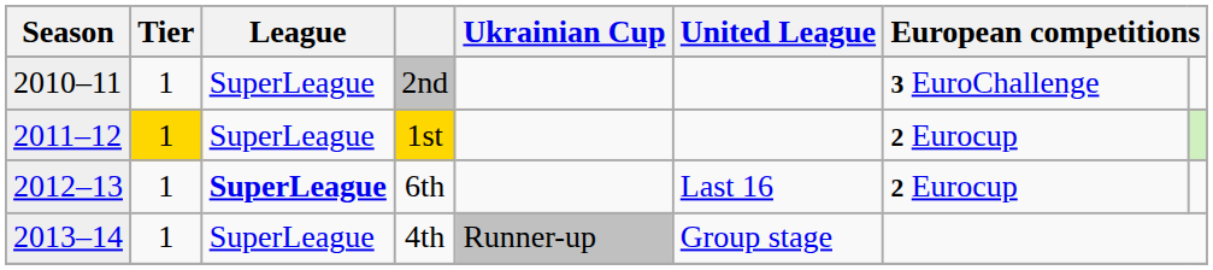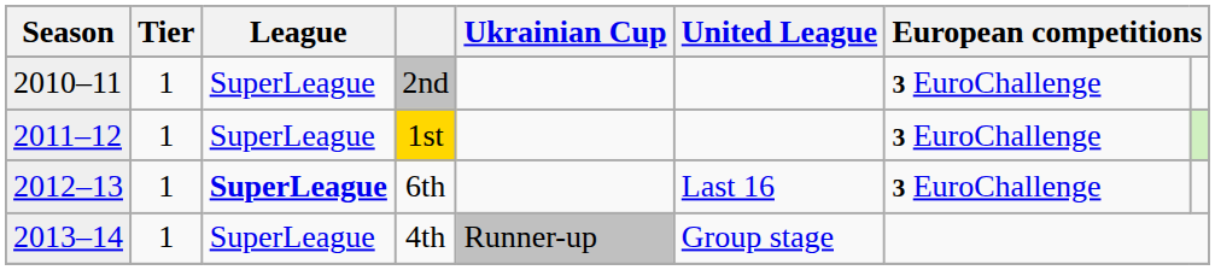 <table class="wikitable" style="font-size:85%">
 <tr bgcolor=>
 <th>Season</th>
 <th>Tier</th>
 <th>League</th>
 <th></th>
 <th><a href='#'>Ukrainian Cup</a></th>
 <th><a href='#'>United League</a></th>
 <th colspan=2>European competitions</th>
 </tr>
 <tr>
 </tr>
 <tr>
 <td style="background:#efefef;">2010–11</td>
 <td align="center">1</td>
 <td><a href='#'>SuperLeague</a></td>
 <td style="background:silver" align="center">2nd</td>
 <td style="background: "></td>
 <td></td>
 <td><small><strong>3</strong></small> <a href='#'>EuroChallenge</a></td>
 <td></td>
 </tr>
 <tr>
 <td style="background:#efefef;"><a href='#'>2011–12</a></td>
-<td align="center" style="background: gold;">1</td>
+<td align="center">1</td>
 <td><a href='#'>SuperLeague</a></td>
 <td style="background:gold" align="center">1st</td>
 <td style="background: "></td>
 <td></td>
-<td><small><strong>2</strong></small> <a href='#'>Eurocup</a></td>
+<td><small><strong>3</strong></small> <a href='#'>EuroChallenge</a></td>
 <td style="background:#D0F0C0"></td>
 </tr>
 <tr>
 <td style="background:#efefef;"><a href='#'>2012–13</a></td>
 <td align="center">1</td>
 <td><strong><a href='#'>SuperLeague</a></strong></td>
 <td style="background: " align="center">6th</td>
 <td></td>
 <td><a href='#'>Last 16</a></td>
-<td><small><strong>2</strong></small> <a href='#'>Eurocup</a></td>
+<td><small><strong>3</strong></small> <a href='#'>EuroChallenge</a></td>
 <td></td>
 </tr>
 <tr>
 <td style="background:#efefef;"><a href='#'>2013–14</a></td>
 <td align="center">1</td>
 <td><a href='#'>SuperLeague</a></td>
 <td style="background: " align="center">4th</td>
 <td style="background:silver">Runner-up</td>
 <td style="background: "><a href='#'>Group stage</a></td>
 <td colspan=2></td>
 </tr>
 <tr>
 </tr>
 </table>
